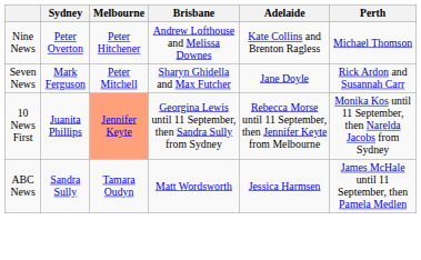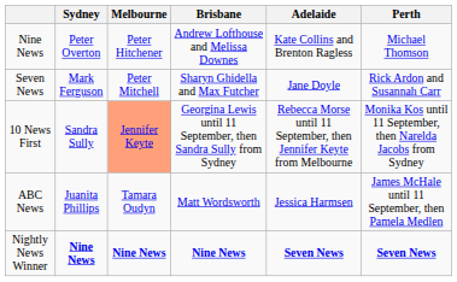 <table class="wikitable">
 <tr>
 <th></th>
 <th>Sydney</th>
 <th>Melbourne</th>
 <th>Brisbane</th>
 <th>Adelaide</th>
 <th>Perth</th>
 </tr>
 <tr style="text-align:center">
 <td>Nine News</td>
 <td><a href='#'>Peter Overton</a></td>
 <td><a href='#'>Peter Hitchener</a></td>
 <td><a href='#'>Andrew Lofthouse</a> and <a href='#'>Melissa Downes</a></td>
 <td><a href='#'>Kate Collins</a> and Brenton Ragless</td>
 <td><a href='#'>Michael Thomson</a></td>
 </tr>
 <tr style="text-align:center">
 <td>Seven News</td>
 <td><a href='#'>Mark Ferguson</a></td>
 <td><a href='#'>Peter Mitchell</a></td>
 <td><a href='#'>Sharyn Ghidella</a> and <a href='#'>Max Futcher</a></td>
 <td><a href='#'>Jane Doyle</a></td>
 <td><a href='#'>Rick Ardon</a> and <a href='#'>Susannah Carr</a></td>
 </tr>
 <tr style="text-align:center">
 <td>10 News First</td>
-<td><a href='#'>Juanita Phillips</a></td>
+<td><a href='#'>Sandra Sully</a></td>
 <td style="background: lightsalmon;"><a href='#'>Jennifer Keyte</a></td>
 <td><a href='#'>Georgina Lewis</a> until 11 September, then <a href='#'>Sandra Sully</a> from Sydney</td>
 <td><a href='#'>Rebecca Morse</a>  until 11 September, then <a href='#'>Jennifer Keyte</a> from Melbourne</td>
 <td><a href='#'>Monika Kos</a> until 11 September, then <a href='#'>Narelda Jacobs</a> from Sydney</td>
 </tr>
 <tr style="text-align:center">
 <td>ABC News</td>
-<td><a href='#'>Sandra Sully</a></td>
+<td><a href='#'>Juanita Phillips</a></td>
 <td><a href='#'>Tamara Oudyn</a></td>
 <td><a href='#'>Matt Wordsworth</a></td>
 <td><a href='#'>Jessica Harmsen</a></td>
 <td><a href='#'>James McHale</a> until 11 September, then <a href='#'>Pamela Medlen</a></td>
 </tr>
+<tr style="text-align:center">
+<td>Nightly News Winner</td>
+<td><strong><a href='#'>Nine News</a></strong></td>
+<td><strong><a href='#'>Nine News</a></strong></td>
+<td><strong><a href='#'>Nine News</a></strong></td>
+<td><strong><a href='#'>Seven News</a></strong></td>
+<td><strong><a href='#'>Seven News</a></strong></td>
+</tr>
 </table>
